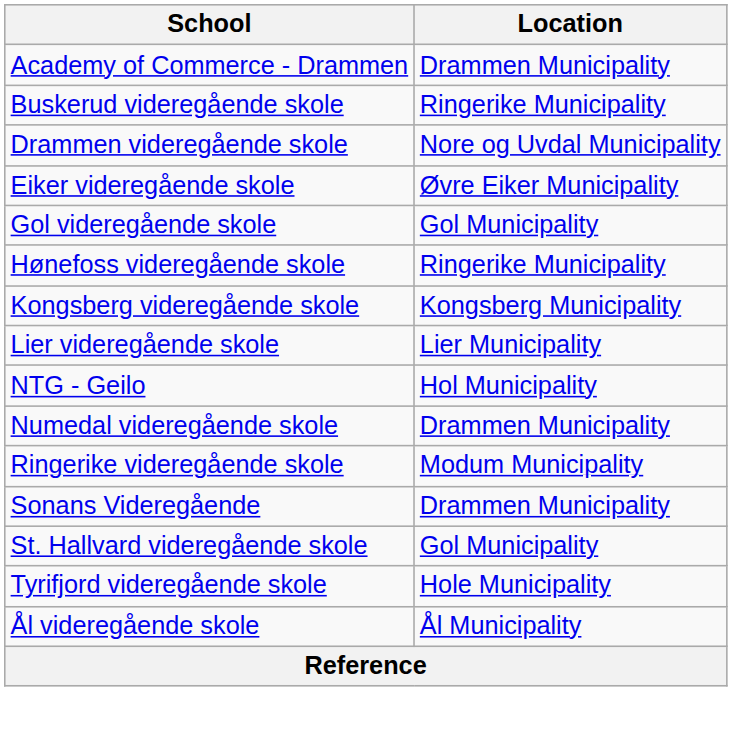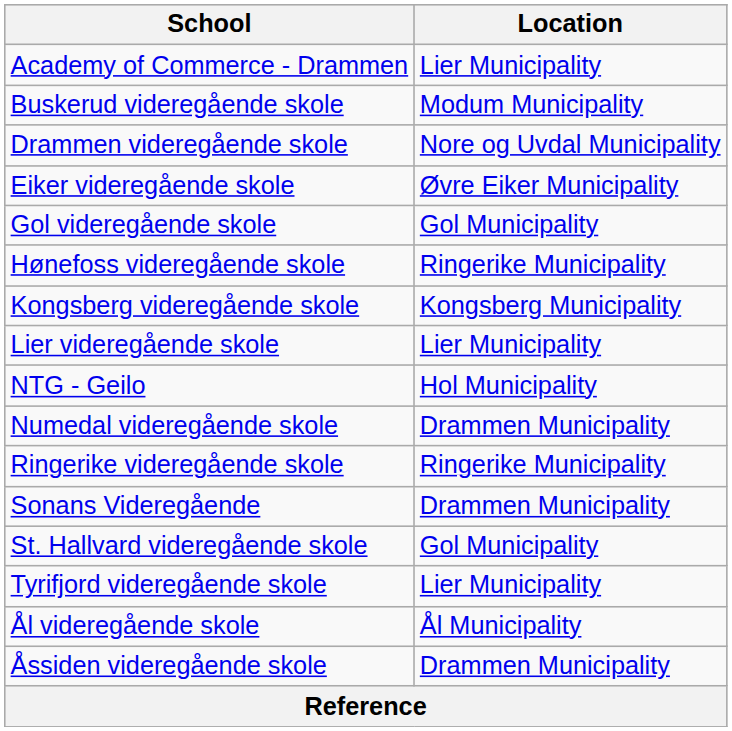 <table class="wikitable sortable">
 <tr>
 <th>School</th>
 <th>Location</th>
 </tr>
 <tr>
 <td><a href='#'>Academy of Commerce - Drammen</a></td>
-<td><a href='#'>Drammen Municipality</a></td>
+<td><a href='#'>Lier Municipality</a></td>
 </tr>
 <tr>
 <td><a href='#'>Buskerud videregående skole</a></td>
-<td><a href='#'>Ringerike Municipality</a></td>
+<td><a href='#'>Modum Municipality</a></td>
 </tr>
 <tr>
 <td><a href='#'>Drammen videregående skole</a></td>
 <td><a href='#'>Nore og Uvdal Municipality</a></td>
 </tr>
 <tr>
 <td><a href='#'>Eiker videregående skole</a></td>
 <td><a href='#'>Øvre Eiker Municipality</a></td>
 </tr>
 <tr>
 <td><a href='#'>Gol videregående skole</a></td>
 <td><a href='#'>Gol Municipality</a></td>
 </tr>
 <tr>
 <td><a href='#'>Hønefoss videregående skole</a></td>
 <td><a href='#'>Ringerike Municipality</a></td>
 </tr>
 <tr>
 <td><a href='#'>Kongsberg videregående skole</a></td>
 <td><a href='#'>Kongsberg Municipality</a></td>
 </tr>
 <tr>
 <td><a href='#'>Lier videregående skole</a></td>
 <td><a href='#'>Lier Municipality</a></td>
 </tr>
 <tr>
 <td><a href='#'>NTG - Geilo</a></td>
 <td><a href='#'>Hol Municipality</a></td>
 </tr>
 <tr>
 <td><a href='#'>Numedal videregående skole</a></td>
 <td><a href='#'>Drammen Municipality</a></td>
 </tr>
 <tr>
 <td><a href='#'>Ringerike videregående skole</a></td>
-<td><a href='#'>Modum Municipality</a></td>
+<td><a href='#'>Ringerike Municipality</a></td>
 </tr>
 <tr>
 <td><a href='#'>Sonans Videregående</a></td>
 <td><a href='#'>Drammen Municipality</a></td>
 </tr>
 <tr>
 <td><a href='#'>St. Hallvard videregående skole</a></td>
 <td><a href='#'>Gol Municipality</a></td>
 </tr>
 <tr>
 <td><a href='#'>Tyrifjord videregående skole</a></td>
-<td><a href='#'>Hole Municipality</a></td>
+<td><a href='#'>Lier Municipality</a></td>
 </tr>
 <tr>
 <td><a href='#'>Ål videregående skole</a></td>
 <td><a href='#'>Ål Municipality</a></td>
 </tr>
 <tr>
+<td><a href='#'>Åssiden videregående skole</a></td>
+<td><a href='#'>Drammen Municipality</a></td>
+</tr>
+<tr>
 <th colspan="2">Reference</th>
 </tr>
 </table>
